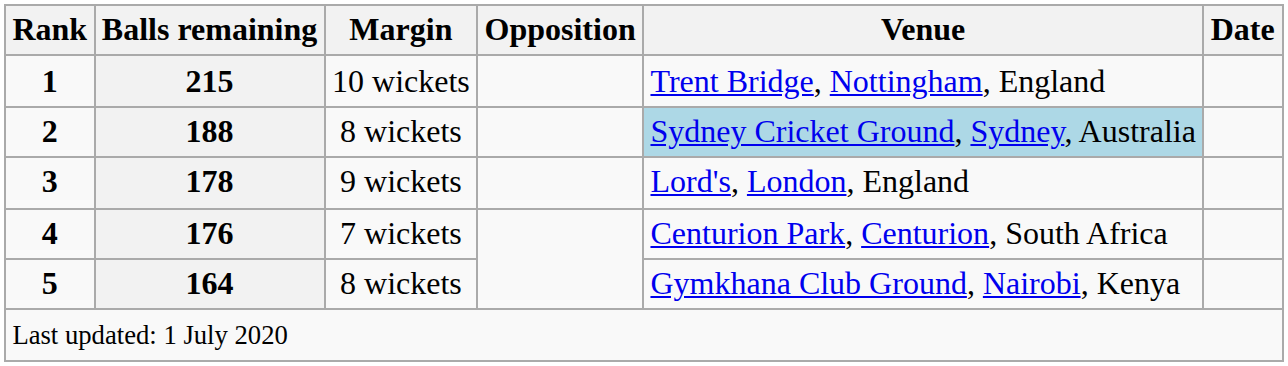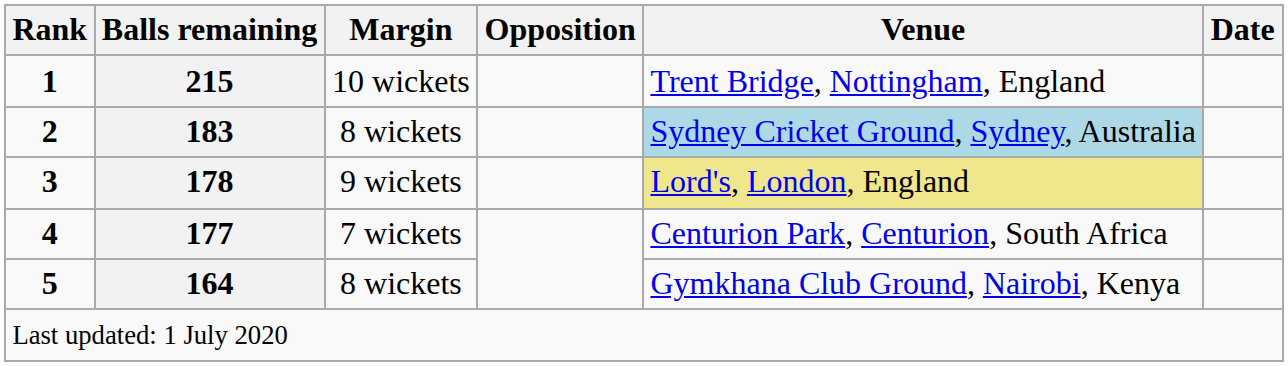 <table class="wikitable plainrowheaders sortable">
 <tr>
 <th scope=col>Rank</th>
 <th scope=col>Balls remaining</th>
 <th scope=col>Margin</th>
 <th scope=col>Opposition</th>
 <th scope=col>Venue</th>
 <th scope=col>Date</th>
 </tr>
 <tr>
 <td align=center><strong>1</strong></td>
 <th scope=row style=text-align:center;>215</th>
 <td scope=row style=text-align:center;>10 wickets</td>
 <td></td>
 <td><a href='#'>Trent Bridge</a>, <a href='#'>Nottingham</a>, England</td>
 <td></td>
 </tr>
 <tr>
 <td align=center><strong>2</strong></td>
-<th scope=row style=text-align:center;>188</th>
+<th scope=row style=text-align:center;>183</th>
 <td scope=row style=text-align:center;>8 wickets</td>
 <td></td>
 <td style="background: lightblue;"><a href='#'>Sydney Cricket Ground</a>, <a href='#'>Sydney</a>, Australia</td>
 <td></td>
 </tr>
 <tr>
 <td align=center><strong>3</strong></td>
 <th scope=row style=text-align:center;>178</th>
 <td scope=row style=text-align:center;>9 wickets</td>
 <td></td>
-<td><a href='#'>Lord's</a>, <a href='#'>London</a>, England</td>
+<td style="background: khaki;"><a href='#'>Lord's</a>, <a href='#'>London</a>, England</td>
 <td></td>
 </tr>
 <tr>
 <td align=center><strong>4</strong></td>
-<th scope=row style=text-align:center;>176</th>
+<th scope=row style=text-align:center;>177</th>
 <td scope=row style=text-align:center;>7 wickets</td>
 <td rowspan=2></td>
 <td><a href='#'>Centurion Park</a>, <a href='#'>Centurion</a>, South Africa</td>
 <td></td>
 </tr>
 <tr>
 <td align=center><strong>5</strong></td>
 <th scope=row style=text-align:center;>164</th>
 <td scope=row style=text-align:center;>8 wickets</td>
 <td><a href='#'>Gymkhana Club Ground</a>, <a href='#'>Nairobi</a>, Kenya</td>
 <td></td>
 </tr>
 <tr>
 </tr>
 <tr class=sortbottom>
 <td colspan=6><small>Last updated: 1 July 2020</small></td>
 </tr>
 </table>
